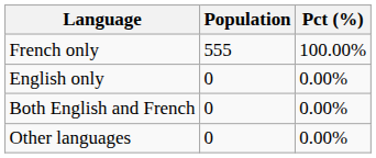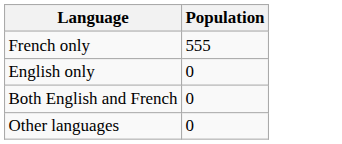 <table class="wikitable">
 <tr>
 <th>Language</th>
 <th>Population</th>
-<th>Pct (%)</th>
 </tr>
 <tr>
 <td>French only</td>
 <td>555</td>
-<td>100.00%</td>
 </tr>
 <tr>
 <td>English only</td>
 <td>0</td>
-<td>0.00%</td>
 </tr>
 <tr>
 <td>Both English and French</td>
 <td>0</td>
-<td>0.00%</td>
 </tr>
 <tr>
 <td>Other languages</td>
 <td>0</td>
-<td>0.00%</td>
 </tr>
 </table>
